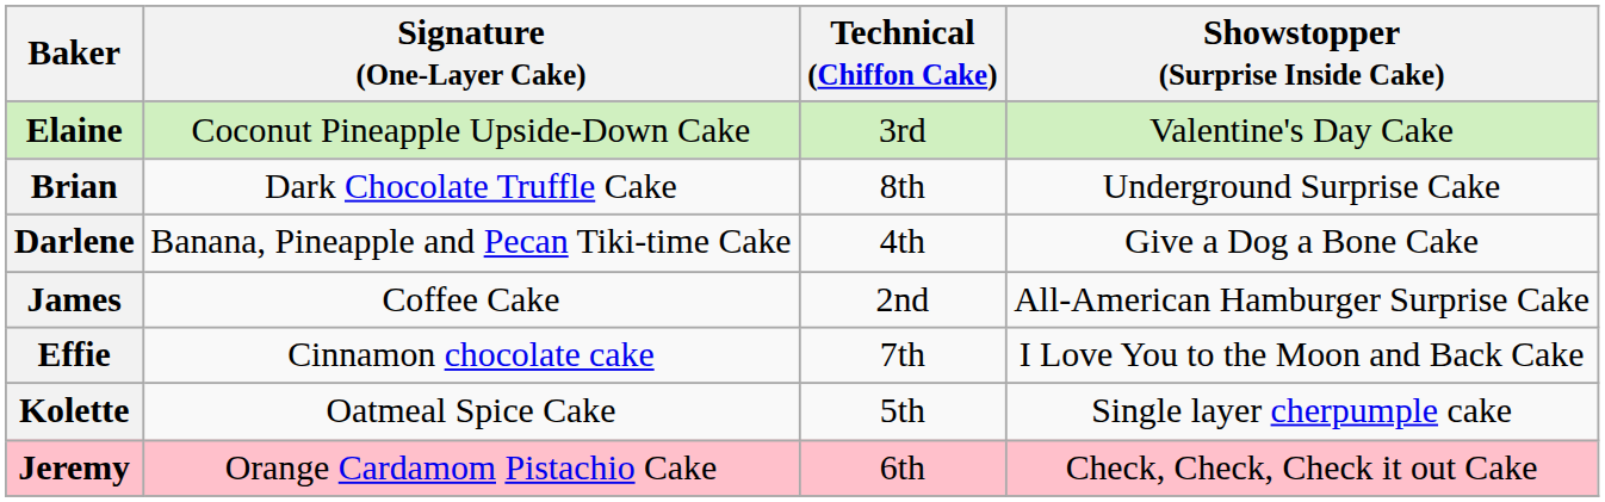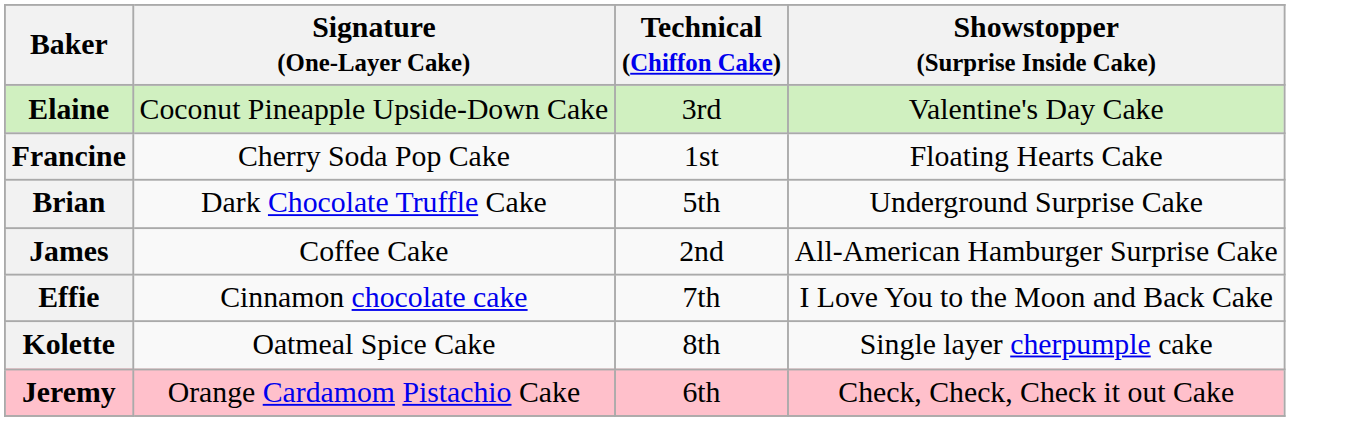 <table class="wikitable sortable" style="text-align:center;">
 <tr>
 <th scope="col">Baker</th>
 <th scope="col" class="unsortable">Signature<br><small>(One-Layer Cake)</small></th>
 <th scope="col">Technical<br><small>(<a href='#'>Chiffon Cake</a>)</small></th>
 <th scope="col" class="unsortable">Showstopper<br><small>(Surprise Inside Cake)</small></th>
 </tr>
 <tr style="background:#d0f0c0;">
 <th scope="row" style="background:#d0f0c0;">Elaine</th>
 <td>Coconut Pineapple Upside-Down Cake</td>
 <td>3rd</td>
 <td>Valentine's Day Cake</td>
 </tr>
 <tr>
+<th scope="row">Francine</th>
+<td>Cherry Soda Pop Cake</td>
+<td>1st</td>
+<td>Floating Hearts Cake</td>
+</tr>
+<tr>
 <th scope="row">Brian</th>
 <td>Dark <a href='#'>Chocolate Truffle</a> Cake</td>
-<td>8th</td>
+<td>5th</td>
 <td>Underground Surprise Cake</td>
-</tr>
-<tr>
-<th scope="row">Darlene</th>
-<td>Banana, Pineapple and <a href='#'>Pecan</a> Tiki-time Cake</td>
-<td>4th</td>
-<td>Give a Dog a Bone Cake</td>
 </tr>
 <tr>
 <th scope="row">James</th>
 <td>Coffee Cake</td>
 <td>2nd</td>
 <td>All-American Hamburger Surprise Cake</td>
 </tr>
 <tr>
 <th scope="row">Effie</th>
 <td>Cinnamon <a href='#'>chocolate cake</a></td>
 <td>7th</td>
 <td>I Love You to the Moon and Back Cake</td>
 </tr>
 <tr>
 <th scope="row">Kolette</th>
 <td>Oatmeal Spice Cake</td>
-<td>5th</td>
+<td>8th</td>
 <td>Single layer <a href='#'>cherpumple</a> cake</td>
 </tr>
 <tr style="background:Pink;">
 <th scope="row" style="background:Pink;">Jeremy</th>
 <td>Orange <a href='#'>Cardamom</a> <a href='#'>Pistachio</a> Cake</td>
 <td>6th</td>
 <td>Check, Check, Check it out Cake</td>
 </tr>
 </table>
